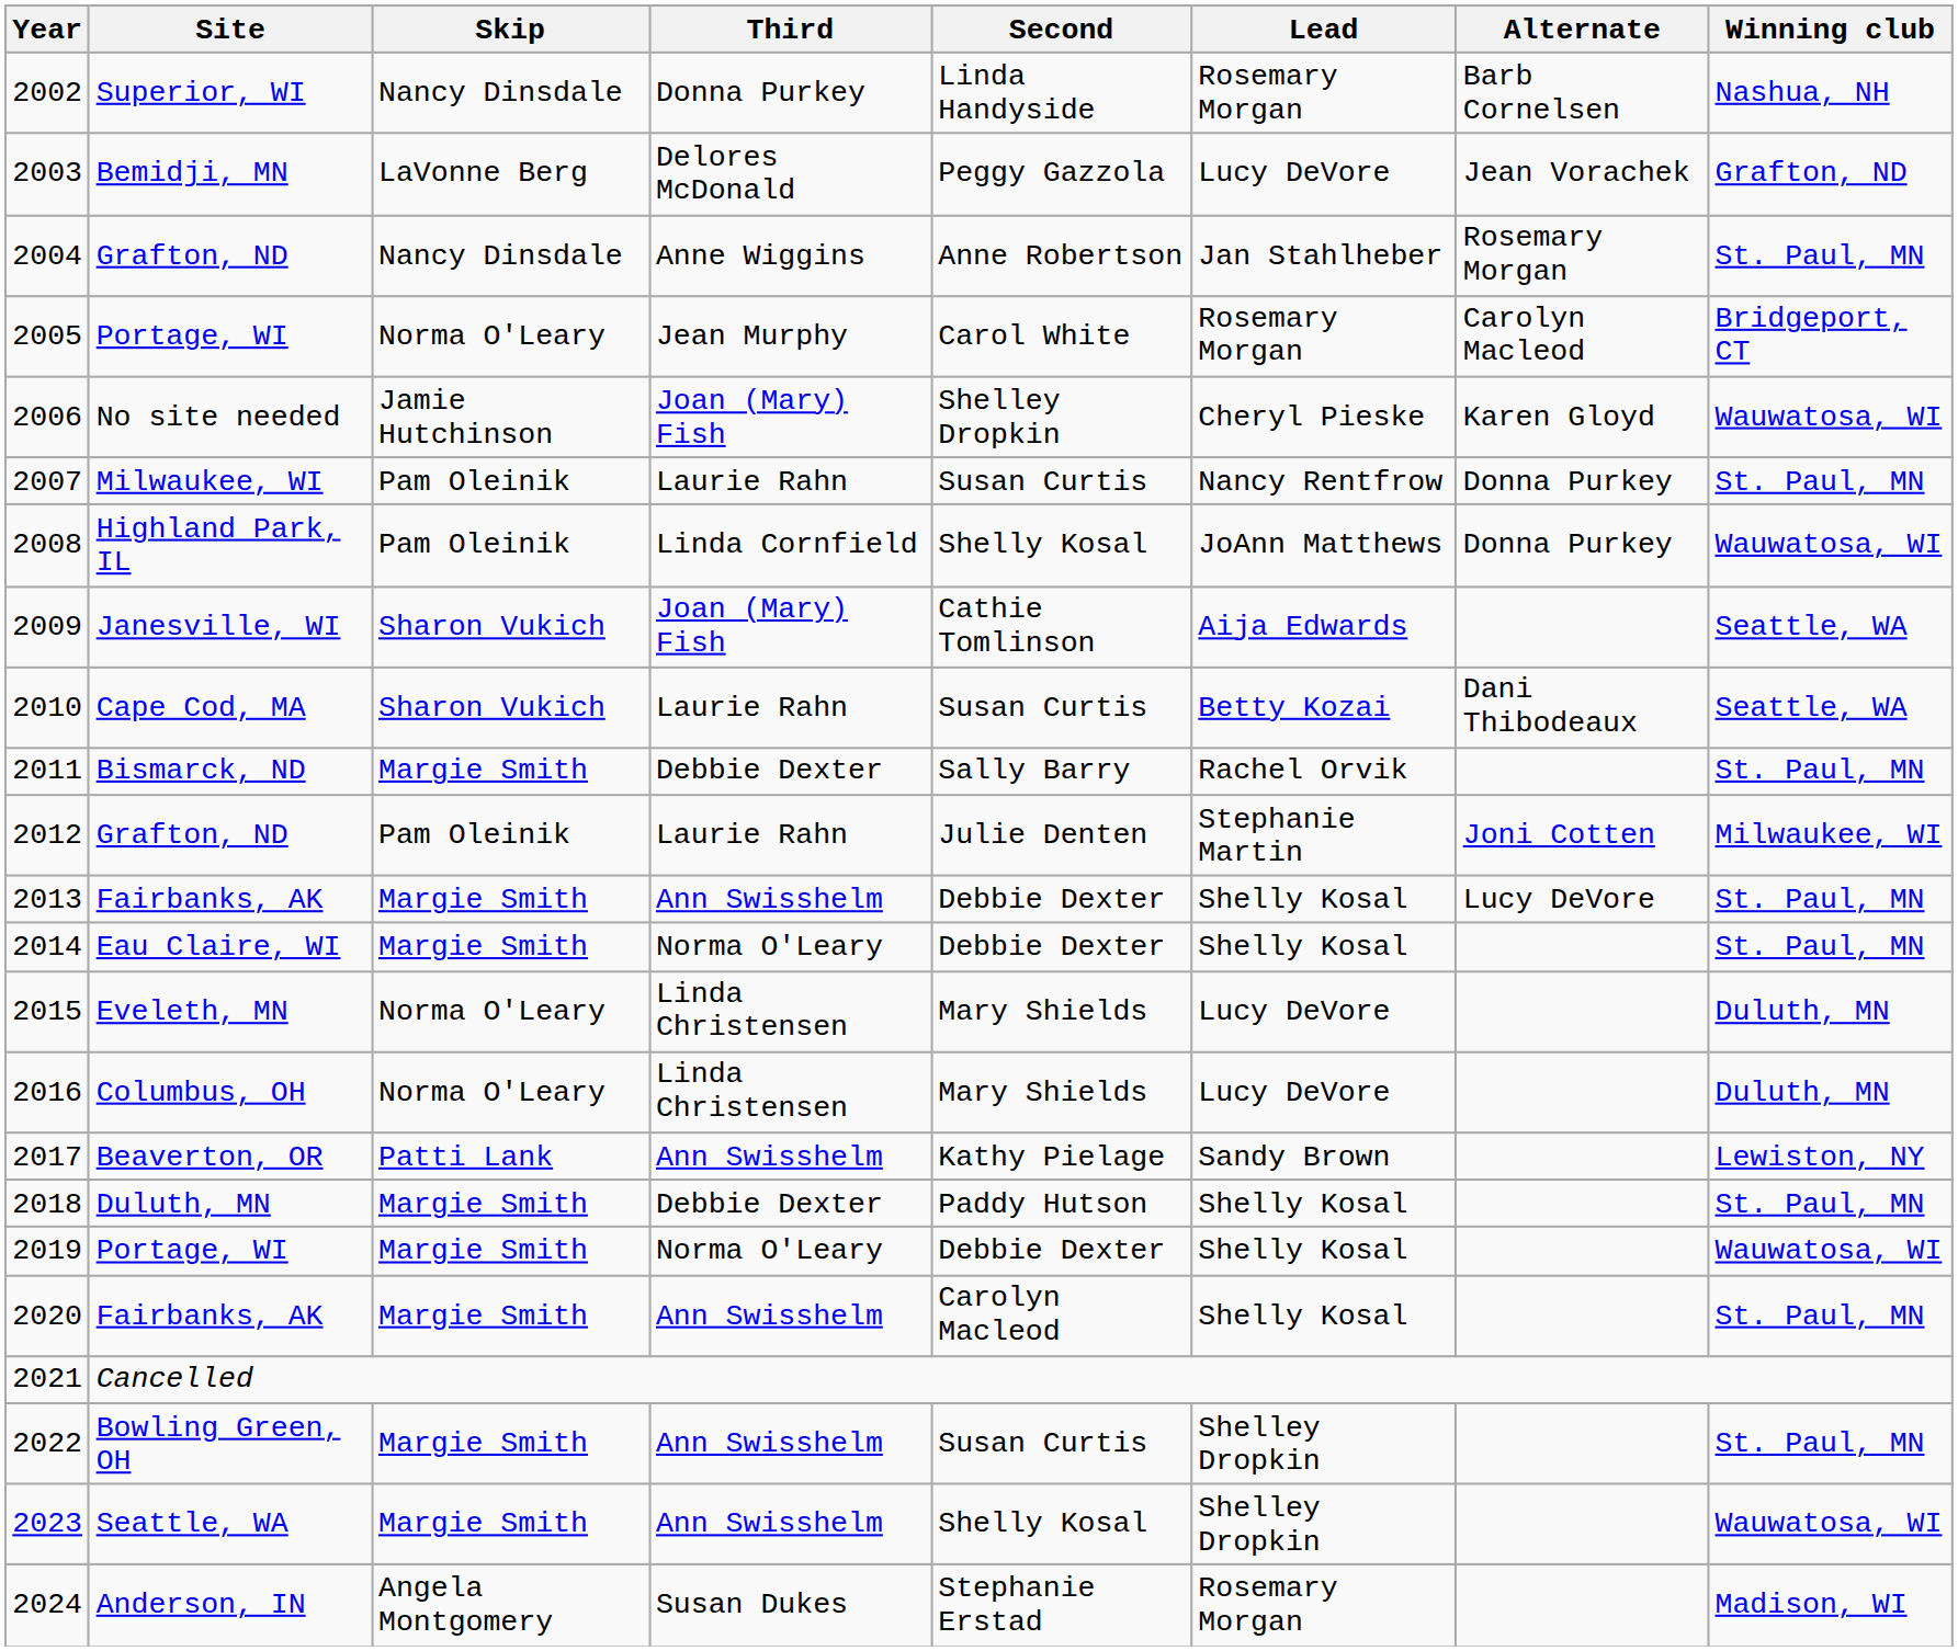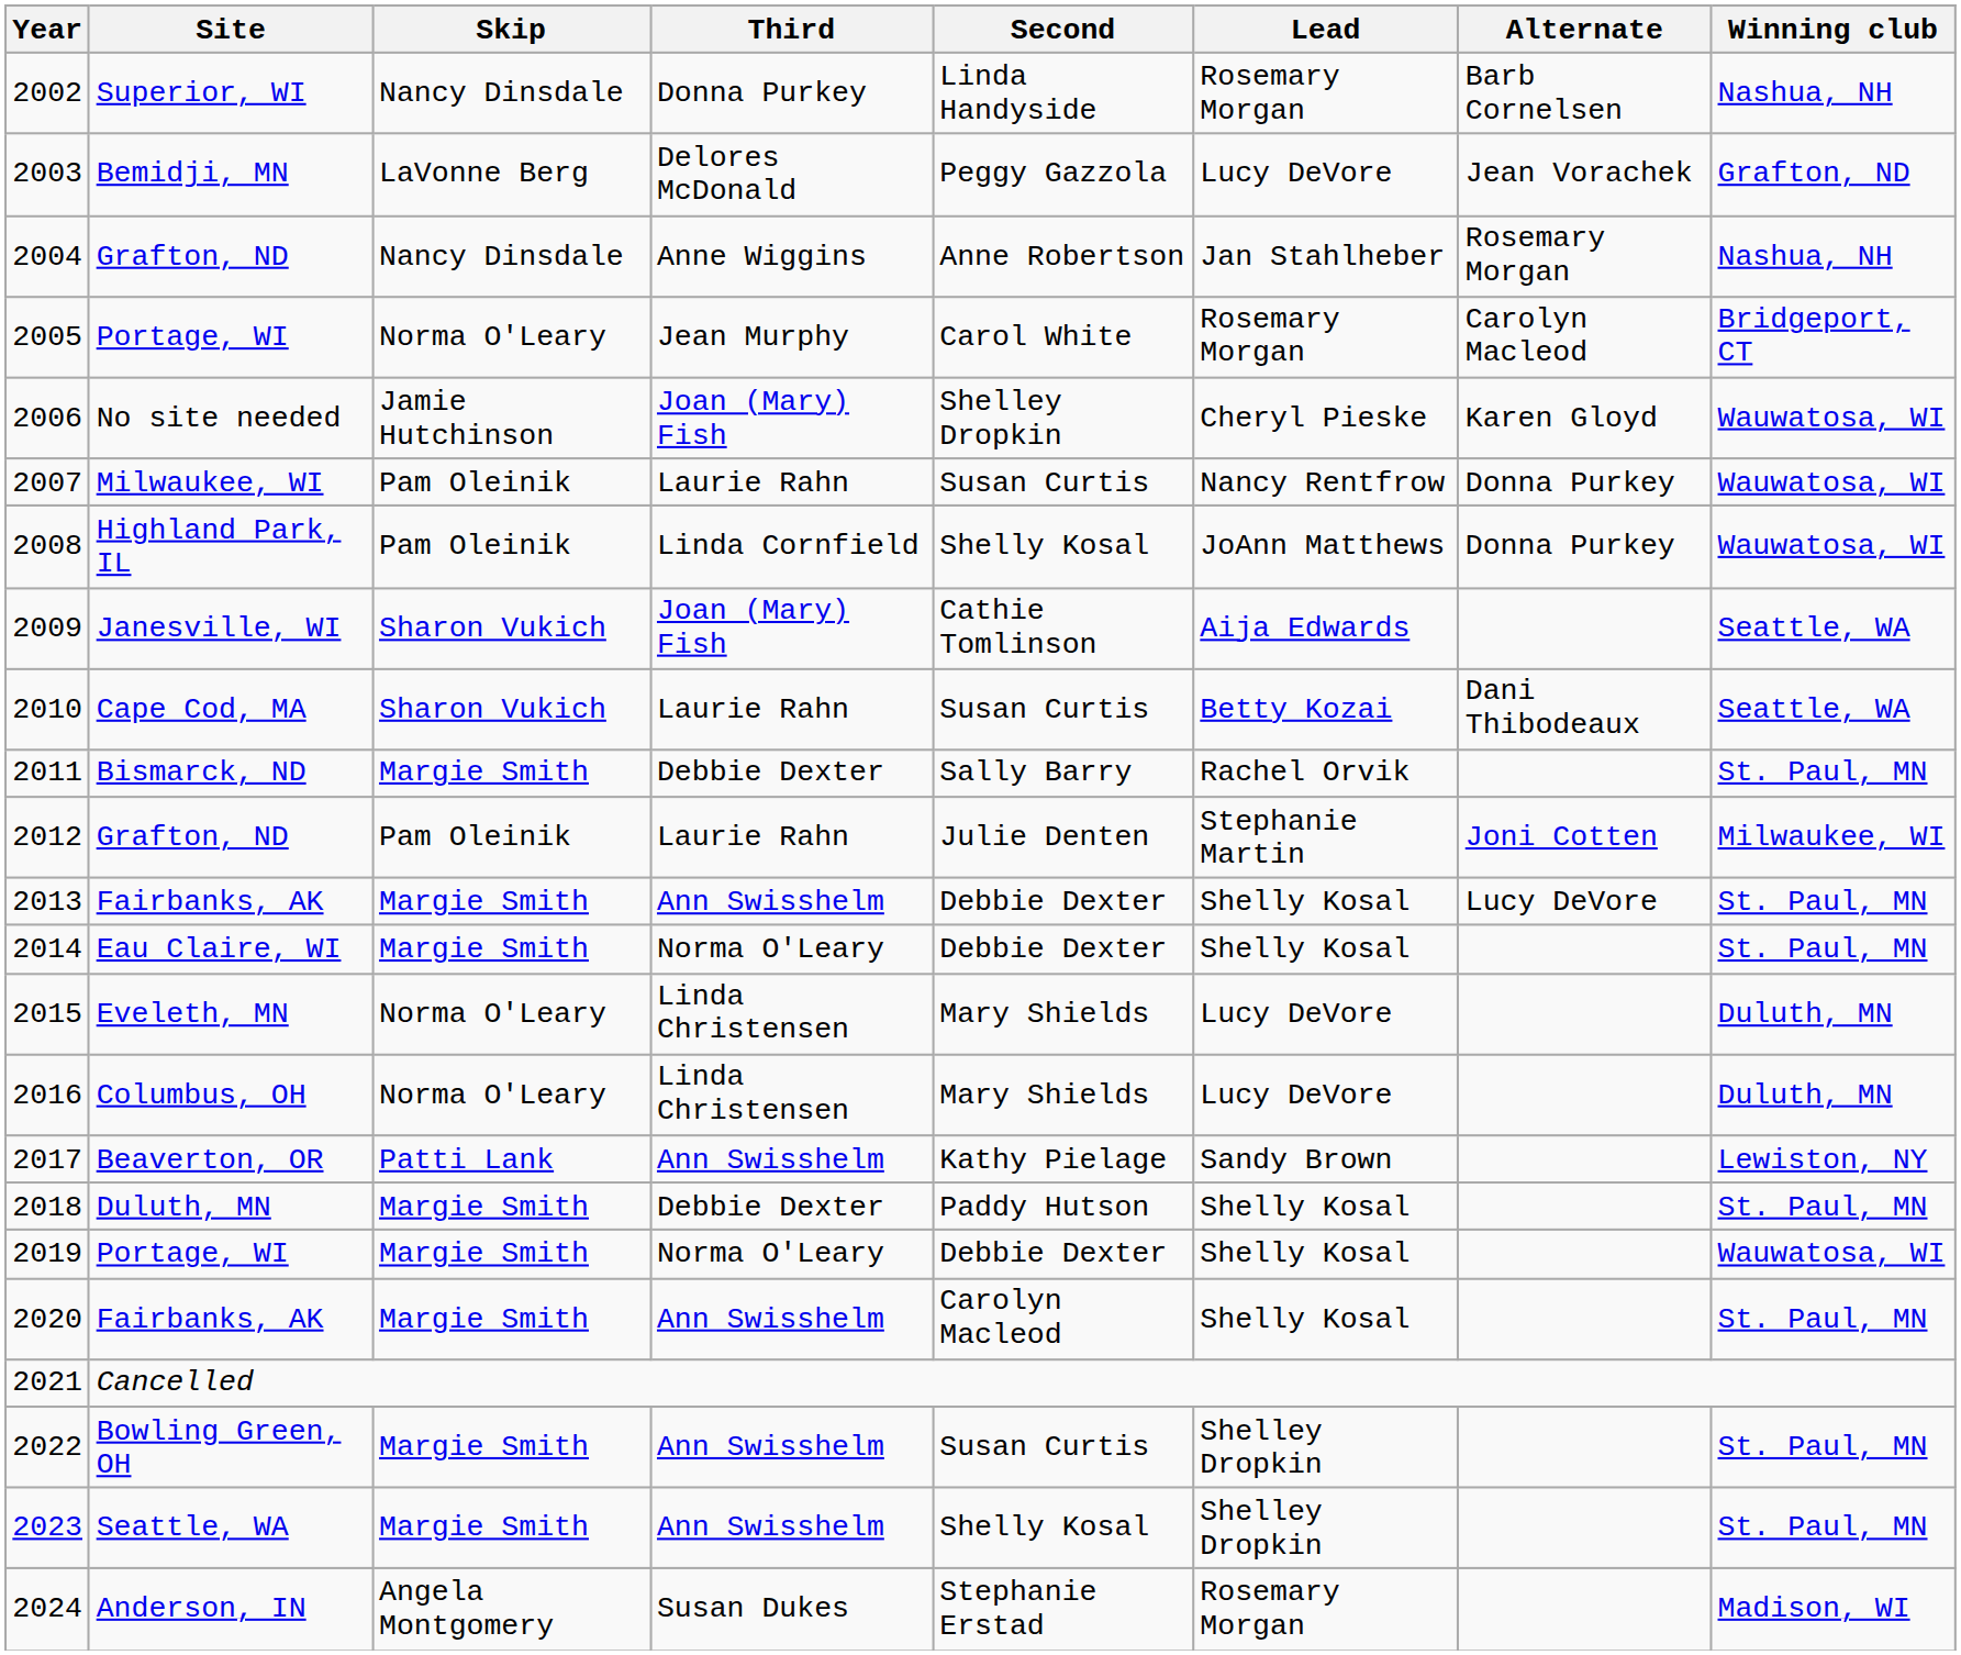 <table class="wikitable">
 <tr>
 <th>Year</th>
 <th>Site</th>
 <th>Skip</th>
 <th>Third</th>
 <th>Second</th>
 <th>Lead</th>
 <th>Alternate</th>
 <th>Winning club</th>
 </tr>
 <tr>
 <td>2002</td>
 <td><a href='#'>Superior, WI</a></td>
 <td>Nancy Dinsdale</td>
 <td>Donna Purkey</td>
 <td>Linda Handyside</td>
 <td>Rosemary Morgan</td>
 <td>Barb Cornelsen</td>
 <td><a href='#'>Nashua, NH</a></td>
 </tr>
 <tr>
 <td>2003</td>
 <td><a href='#'>Bemidji, MN</a></td>
 <td>LaVonne Berg</td>
 <td>Delores McDonald</td>
 <td>Peggy Gazzola</td>
 <td>Lucy DeVore</td>
 <td>Jean Vorachek</td>
 <td><a href='#'>Grafton, ND</a></td>
 </tr>
 <tr>
 <td>2004</td>
 <td><a href='#'>Grafton, ND</a></td>
 <td>Nancy Dinsdale</td>
 <td>Anne Wiggins</td>
 <td>Anne Robertson</td>
 <td>Jan Stahlheber</td>
 <td>Rosemary Morgan</td>
-<td><a href='#'>St. Paul, MN</a></td>
+<td><a href='#'>Nashua, NH</a></td>
 </tr>
 <tr>
 <td>2005</td>
 <td><a href='#'>Portage, WI</a></td>
 <td>Norma O'Leary</td>
 <td>Jean Murphy</td>
 <td>Carol White</td>
 <td>Rosemary Morgan</td>
 <td>Carolyn Macleod</td>
 <td><a href='#'>Bridgeport, CT</a></td>
 </tr>
 <tr>
 <td>2006</td>
 <td>No site needed</td>
 <td>Jamie Hutchinson</td>
 <td><a href='#'>Joan (Mary) Fish</a></td>
 <td>Shelley Dropkin</td>
 <td>Cheryl Pieske</td>
 <td>Karen Gloyd</td>
 <td><a href='#'>Wauwatosa, WI</a></td>
 </tr>
 <tr>
 <td>2007</td>
 <td><a href='#'>Milwaukee, WI</a></td>
 <td>Pam Oleinik</td>
 <td>Laurie Rahn</td>
 <td>Susan Curtis</td>
 <td>Nancy Rentfrow</td>
 <td>Donna Purkey</td>
-<td><a href='#'>St. Paul, MN</a></td>
+<td><a href='#'>Wauwatosa, WI</a></td>
 </tr>
 <tr>
 <td>2008</td>
 <td><a href='#'>Highland Park, IL</a></td>
 <td>Pam Oleinik</td>
 <td>Linda Cornfield</td>
 <td>Shelly Kosal</td>
 <td>JoAnn Matthews</td>
 <td>Donna Purkey</td>
 <td><a href='#'>Wauwatosa, WI</a></td>
 </tr>
 <tr>
 <td>2009</td>
 <td><a href='#'>Janesville, WI</a></td>
 <td><a href='#'>Sharon Vukich</a></td>
 <td><a href='#'>Joan (Mary) Fish</a></td>
 <td>Cathie Tomlinson</td>
 <td><a href='#'>Aija Edwards</a></td>
 <td></td>
 <td><a href='#'>Seattle, WA</a></td>
 </tr>
 <tr>
 <td>2010</td>
 <td><a href='#'>Cape Cod, MA</a></td>
 <td><a href='#'>Sharon Vukich</a></td>
 <td>Laurie Rahn</td>
 <td>Susan Curtis</td>
 <td><a href='#'>Betty Kozai</a></td>
 <td>Dani Thibodeaux</td>
 <td><a href='#'>Seattle, WA</a></td>
 </tr>
 <tr>
 <td>2011</td>
 <td><a href='#'>Bismarck, ND</a></td>
 <td><a href='#'>Margie Smith</a></td>
 <td>Debbie Dexter</td>
 <td>Sally Barry</td>
 <td>Rachel Orvik</td>
 <td></td>
 <td><a href='#'>St. Paul, MN</a></td>
 </tr>
 <tr>
 <td>2012</td>
 <td><a href='#'>Grafton, ND</a></td>
 <td>Pam Oleinik</td>
 <td>Laurie Rahn</td>
 <td>Julie Denten</td>
 <td>Stephanie Martin</td>
 <td><a href='#'>Joni Cotten</a></td>
 <td><a href='#'>Milwaukee, WI</a></td>
 </tr>
 <tr>
 <td>2013</td>
 <td><a href='#'>Fairbanks, AK</a></td>
 <td><a href='#'>Margie Smith</a></td>
 <td><a href='#'>Ann Swisshelm</a></td>
 <td>Debbie Dexter</td>
 <td>Shelly Kosal</td>
 <td>Lucy DeVore</td>
 <td><a href='#'>St. Paul, MN</a></td>
 </tr>
 <tr>
 <td>2014</td>
 <td><a href='#'>Eau Claire, WI</a></td>
 <td><a href='#'>Margie Smith</a></td>
 <td>Norma O'Leary</td>
 <td>Debbie Dexter</td>
 <td>Shelly Kosal</td>
 <td></td>
 <td><a href='#'>St. Paul, MN</a></td>
 </tr>
 <tr>
 <td>2015</td>
 <td><a href='#'>Eveleth, MN</a></td>
 <td>Norma O'Leary</td>
 <td>Linda Christensen</td>
 <td>Mary Shields</td>
 <td>Lucy DeVore</td>
 <td></td>
 <td><a href='#'>Duluth, MN</a></td>
 </tr>
 <tr>
 <td>2016</td>
 <td><a href='#'>Columbus, OH</a></td>
 <td>Norma O'Leary</td>
 <td>Linda Christensen</td>
 <td>Mary Shields</td>
 <td>Lucy DeVore</td>
 <td></td>
 <td><a href='#'>Duluth, MN</a></td>
 </tr>
 <tr>
 <td>2017</td>
 <td><a href='#'>Beaverton, OR</a></td>
 <td><a href='#'>Patti Lank</a></td>
 <td><a href='#'>Ann Swisshelm</a></td>
 <td>Kathy Pielage</td>
 <td>Sandy Brown</td>
 <td></td>
 <td><a href='#'>Lewiston, NY</a></td>
 </tr>
 <tr>
 <td>2018</td>
 <td><a href='#'>Duluth, MN</a></td>
 <td><a href='#'>Margie Smith</a></td>
 <td>Debbie Dexter</td>
 <td>Paddy Hutson</td>
 <td>Shelly Kosal</td>
 <td></td>
 <td><a href='#'>St. Paul, MN</a></td>
 </tr>
 <tr>
 <td>2019</td>
 <td><a href='#'>Portage, WI</a></td>
 <td><a href='#'>Margie Smith</a></td>
 <td>Norma O'Leary</td>
 <td>Debbie Dexter</td>
 <td>Shelly Kosal</td>
 <td></td>
 <td><a href='#'>Wauwatosa, WI</a></td>
 </tr>
 <tr>
 <td>2020</td>
 <td><a href='#'>Fairbanks, AK</a></td>
 <td><a href='#'>Margie Smith</a></td>
 <td><a href='#'>Ann Swisshelm</a></td>
 <td>Carolyn Macleod</td>
 <td>Shelly Kosal</td>
 <td></td>
 <td><a href='#'>St. Paul, MN</a></td>
 </tr>
 <tr>
 <td>2021</td>
 <td colspan="7"><em>Cancelled</em></td>
 </tr>
 <tr>
 <td>2022</td>
 <td><a href='#'>Bowling Green, OH</a></td>
 <td><a href='#'>Margie Smith</a></td>
 <td><a href='#'>Ann Swisshelm</a></td>
 <td>Susan Curtis</td>
 <td>Shelley Dropkin</td>
 <td></td>
 <td><a href='#'>St. Paul, MN</a></td>
 </tr>
 <tr>
 <td><a href='#'>2023</a></td>
 <td><a href='#'>Seattle, WA</a></td>
 <td><a href='#'>Margie Smith</a></td>
 <td><a href='#'>Ann Swisshelm</a></td>
 <td>Shelly Kosal</td>
 <td>Shelley Dropkin</td>
 <td></td>
-<td><a href='#'>Wauwatosa, WI</a></td>
+<td><a href='#'>St. Paul, MN</a></td>
 </tr>
 <tr>
 <td>2024</td>
 <td><a href='#'>Anderson, IN</a></td>
 <td>Angela Montgomery</td>
 <td>Susan Dukes</td>
 <td>Stephanie Erstad</td>
 <td>Rosemary Morgan</td>
 <td></td>
 <td><a href='#'>Madison, WI</a></td>
 </tr>
 </table>
